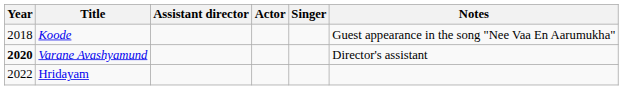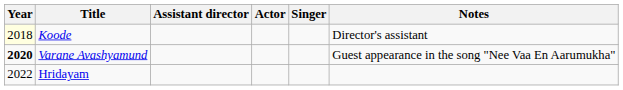 <table class="wikitable sortable plainrowheaders">
 <tr>
 <th scope="col">Year</th>
 <th scope="col">Title</th>
 <th>Assistant director</th>
 <th>Actor</th>
 <th>Singer</th>
 <th scope="col" class="unsortable">Notes</th>
 </tr>
 <tr>
-<td>2018</td>
+<td style="background: lightyellow;">2018</td>
 <td><em><a href='#'>Koode</a></em></td>
 <td></td>
 <td></td>
 <td></td>
-<td>Guest appearance in the song "Nee Vaa En Aarumukha"</td>
+<td>Director's assistant</td>
 </tr>
 <tr>
 <td><strong>2020</strong></td>
 <td><em><a href='#'>Varane Avashyamund</a></em></td>
 <td></td>
 <td></td>
 <td></td>
-<td>Director's assistant</td>
+<td>Guest appearance in the song "Nee Vaa En Aarumukha"</td>
 </tr>
 <tr>
 <td>2022</td>
 <td><a href='#'>Hridayam</a></td>
 <td></td>
 <td></td>
 <td></td>
 </tr>
 </table>
